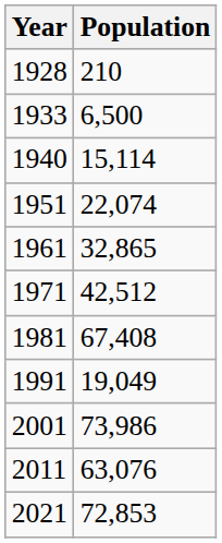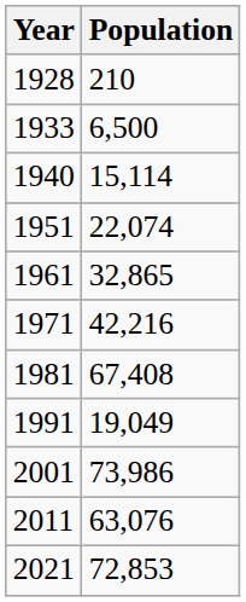 <table class="wikitable">
 <tr>
 <th>Year</th>
 <th>Population</th>
 </tr>
 <tr>
 <td>1928</td>
 <td>210</td>
 </tr>
 <tr>
 <td>1933</td>
 <td>6,500</td>
 </tr>
 <tr>
 <td>1940</td>
 <td>15,114</td>
 </tr>
 <tr>
 <td>1951</td>
 <td>22,074</td>
 </tr>
 <tr>
 <td>1961</td>
 <td>32,865</td>
 </tr>
 <tr>
 <td>1971</td>
-<td>42,512</td>
+<td>42,216</td>
 </tr>
 <tr>
 <td>1981</td>
 <td>67,408</td>
 </tr>
 <tr>
 <td>1991</td>
 <td>19,049</td>
 </tr>
 <tr>
 <td>2001</td>
 <td>73,986</td>
 </tr>
 <tr>
 <td>2011</td>
 <td>63,076</td>
 </tr>
 <tr>
 <td>2021</td>
 <td>72,853</td>
 </tr>
 </table>
